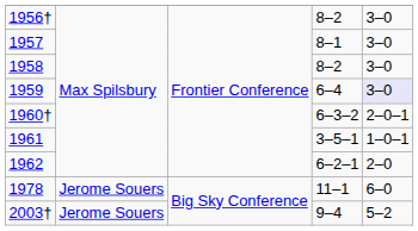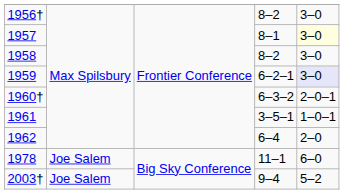 <table class="wikitable">
 <tr>
 </tr>
 <tr>
 <td><a href='#'>1956</a>†</td>
 <td rowspan=7><a href='#'>Max Spilsbury</a></td>
 <td rowspan=7><a href='#'>Frontier Conference</a></td>
 <td>8–2</td>
 <td>3–0</td>
 </tr>
 <tr>
 <td><a href='#'>1957</a></td>
 <td>8–1</td>
-<td>3–0</td>
+<td style="background: lightyellow;">3–0</td>
 </tr>
 <tr>
 <td><a href='#'>1958</a></td>
 <td>8–2</td>
 <td>3–0</td>
 </tr>
 <tr>
 <td><a href='#'>1959</a></td>
-<td>6–4</td>
+<td>6–2–1</td>
 <td style="background: lavender;">3–0</td>
 </tr>
 <tr>
 <td><a href='#'>1960</a>†</td>
 <td>6–3–2</td>
 <td>2–0–1</td>
 </tr>
 <tr>
 <td><a href='#'>1961</a></td>
 <td>3–5–1</td>
 <td>1–0–1</td>
 </tr>
 <tr>
 <td><a href='#'>1962</a></td>
-<td>6–2–1</td>
+<td>6–4</td>
 <td>2–0</td>
 </tr>
 <tr>
 <td><a href='#'>1978</a></td>
-<td><a href='#'>Jerome Souers</a></td>
+<td><a href='#'>Joe Salem</a></td>
 <td rowspan=2><a href='#'>Big Sky Conference</a></td>
 <td>11–1</td>
 <td>6–0</td>
 </tr>
 <tr>
 <td><a href='#'>2003</a>†</td>
-<td><a href='#'>Jerome Souers</a></td>
+<td><a href='#'>Joe Salem</a></td>
 <td>9–4</td>
 <td>5–2</td>
 </tr>
 </table>
